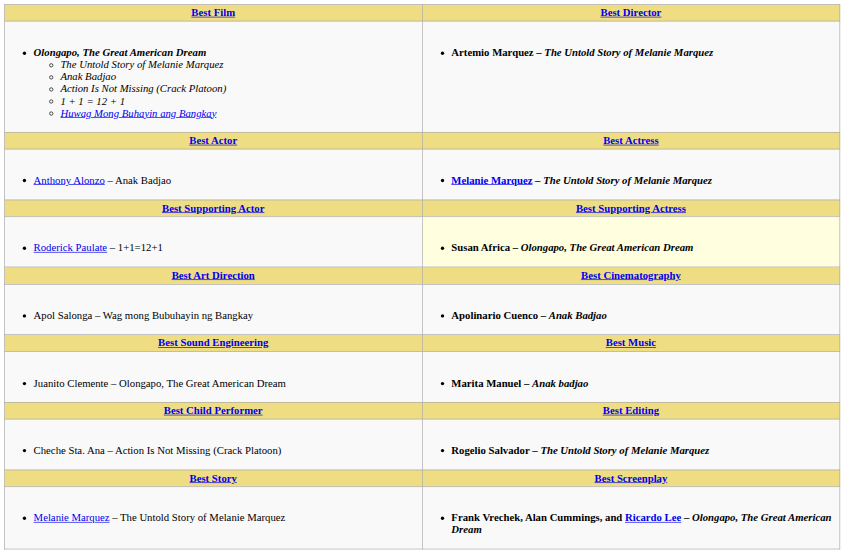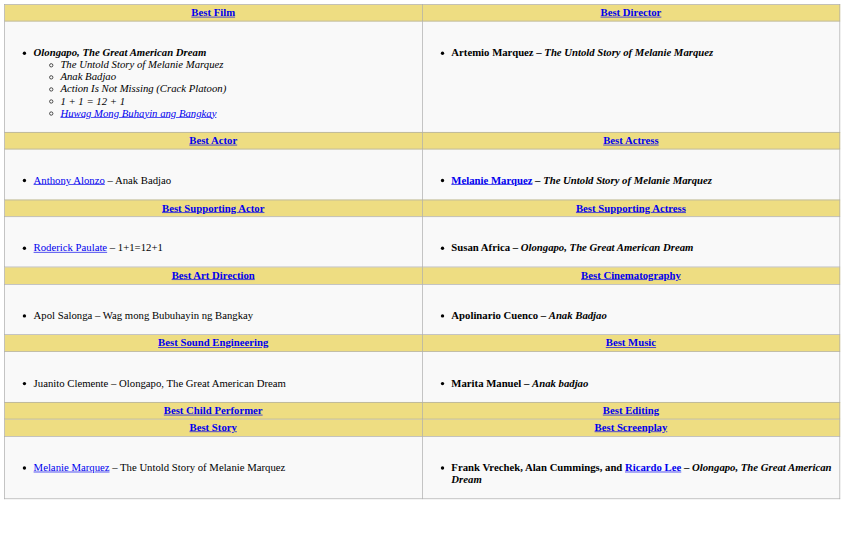 <table class=wikitable>
 <tr>
 <th style="background:#EEDD82; width:50%"><a href='#'>Best Film</a></th>
 <th style="background:#EEDD82; width:50%"><a href='#'>Best Director</a></th>
 </tr>
 <tr>
 <td valign="top"><br><ul><li><strong><em>Olongapo, The Great American Dream</em></strong><ul><li><em>The Untold Story of Melanie Marquez</em> </li><li><em>Anak Badjao</em> </li><li><em>Action Is Not Missing (Crack Platoon)</em></li><li><em>1 + 1 = 12 + 1</em></li><li><em><a href='#'>Huwag Mong Buhayin ang Bangkay</a></em></li></ul></li></ul></td>
 <td valign="top"><br><ul><li><strong>Artemio Marquez – <em>The Untold Story of Melanie Marquez<strong><em></li></ul></td>
 </tr>
 <tr>
 <th style="background:#EEDD82; width:50%"><a href='#'>Best Actor</a></th>
 <th style="background:#EEDD82; width:50%"><a href='#'>Best Actress</a></th>
 </tr>
 <tr>
 <td valign="top"><br><ul><li></strong><a href='#'>Anthony Alonzo</a> – </em>Anak Badjao</em></strong></li></ul></td>
 <td valign="top"><br><ul><li><strong><a href='#'>Melanie Marquez</a> – <em>The Untold Story of Melanie Marquez<strong><em></li></ul></td>
 </tr>
 <tr>
 <th style="background:#EEDD82; width:50%"><a href='#'>Best Supporting Actor</a></th>
 <th style="background:#EEDD82; width:50%"><a href='#'>Best Supporting Actress</a></th>
 </tr>
 <tr>
 <td valign="top"><br><ul><li></strong><a href='#'>Roderick Paulate</a> – </em>1+1=12+1</em></strong></li></ul></td>
-<td valign="top" style="background: lightyellow;"><br><ul><li><strong>Susan Africa – <em>Olongapo, The Great American Dream<strong><em></li></ul></td>
+<td valign="top"><br><ul><li><strong>Susan Africa – <em>Olongapo, The Great American Dream<strong><em></li></ul></td>
 </tr>
 <tr>
 <th style="background:#EEDD82; width:50%"><a href='#'>Best Art Direction</a></th>
 <th style="background:#EEDD82; width:50%"><a href='#'>Best Cinematography</a></th>
 </tr>
 <tr>
 <td valign="top"><br><ul><li></strong>Apol Salonga – </em>Wag mong Bubuhayin ng Bangkay</em></strong></li></ul></td>
 <td valign="top"><br><ul><li><strong>Apolinario Cuenco – <em>Anak Badjao<strong><em></li></ul></td>
 </tr>
 <tr>
 <th style="background:#EEDD82; width:50%"><a href='#'>Best Sound Engineering</a></th>
 <th style="background:#EEDD82; width:50%"><a href='#'>Best Music</a></th>
 </tr>
 <tr>
 <td valign="top"><br><ul><li></strong>Juanito Clemente – </em>Olongapo, The Great American Dream</em></strong></li></ul></td>
 <td valign="top"><br><ul><li><strong>Marita Manuel – <em>Anak badjao<strong><em></li></ul></td>
 </tr>
 <tr>
 <th style="background:#EEDD82; width:50%"><a href='#'>Best Child Performer</a></th>
 <th style="background:#EEDD82; width:50%"><a href='#'>Best Editing</a></th>
 </tr>
 <tr>
-<td valign="top"><br><ul><li></strong>Cheche Sta. Ana – </em>Action Is Not Missing (Crack Platoon)</em></strong></li></ul></td>
-<td valign="top"><br><ul><li><strong>Rogelio Salvador – <em> The Untold Story of Melanie Marquez<strong><em></li></ul></td>
-</tr>
-<tr>
 <th style="background:#EEDD82; width:50%"><a href='#'>Best Story</a></th>
 <th style="background:#EEDD82; width:50%"><a href='#'>Best Screenplay</a></th>
 </tr>
 <tr>
 <td valign="top"><br><ul><li></strong><a href='#'>Melanie Marquez</a> – </em>The Untold Story of Melanie Marquez</em></strong></li></ul></td>
 <td valign="top"><br><ul><li><strong>Frank Vrechek, Alan Cummings, and <a href='#'>Ricardo Lee</a> – <em>Olongapo, The Great American Dream<strong><em></li></ul></td>
 </tr>
 </table>
